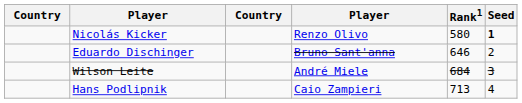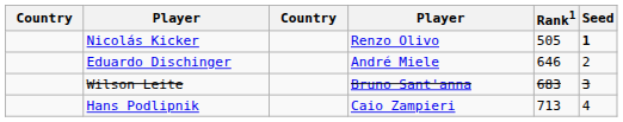 <table class="sortable wikitable">
 <tr>
 <th width="70">Country</th>
 <th width="175">Player</th>
 <th width="70">Country</th>
 <th width="175">Player</th>
 <th>Rank<sup>1</sup></th>
 <th>Seed</th>
 </tr>
 <tr>
 <td></td>
 <td><a href='#'>Nicolás Kicker</a></td>
 <td></td>
 <td><a href='#'>Renzo Olivo</a></td>
-<td>580</td>
+<td>505</td>
 <td><strong>1</strong></td>
 </tr>
 <tr>
 <td></td>
 <td><a href='#'>Eduardo Dischinger</a></td>
 <td></td>
-<td><s><a href='#'>Bruno Sant'anna</a></s></td>
+<td><a href='#'>André Miele</a></td>
 <td>646</td>
 <td>2</td>
 </tr>
 <tr>
 <td></td>
 <td><s>Wilson Leite</s></td>
 <td></td>
-<td><a href='#'>André Miele</a></td>
-<td><s>684</s></td>
+<td><s><a href='#'>Bruno Sant'anna</a></s></td>
+<td><s>683</s></td>
 <td><s>3</s></td>
 </tr>
 <tr>
 <td></td>
 <td><a href='#'>Hans Podlipnik</a></td>
 <td></td>
 <td><a href='#'>Caio Zampieri</a></td>
 <td>713</td>
 <td>4</td>
 </tr>
 </table>
